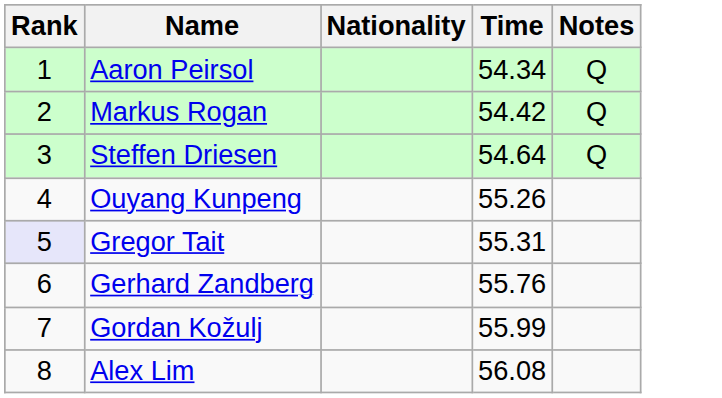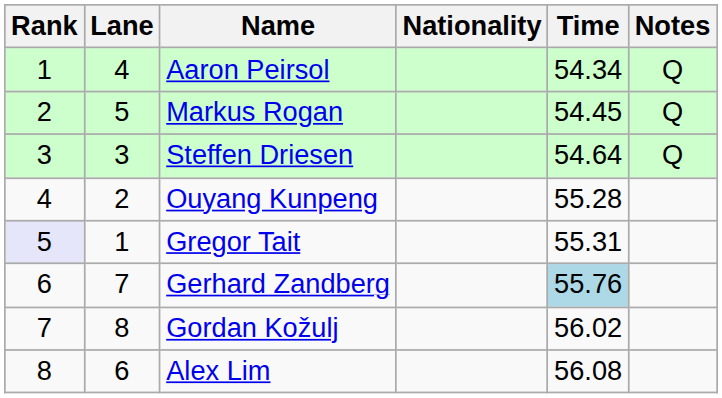 <table class="wikitable sortable" style="text-align:center">
 <tr>
 <th>Rank</th>
+<th>Lane</th>
 <th>Name</th>
 <th>Nationality</th>
 <th>Time</th>
 <th>Notes</th>
 </tr>
 <tr bgcolor=#ccffcc>
 <td>1</td>
+<td>4</td>
 <td align=left><a href='#'>Aaron Peirsol</a></td>
 <td align=left></td>
 <td>54.34</td>
 <td>Q</td>
 </tr>
 <tr bgcolor=#ccffcc>
 <td>2</td>
+<td>5</td>
 <td align=left><a href='#'>Markus Rogan</a></td>
 <td align=left></td>
-<td>54.42</td>
+<td>54.45</td>
 <td>Q</td>
 </tr>
 <tr bgcolor=#ccffcc>
+<td>3</td>
 <td>3</td>
 <td align=left><a href='#'>Steffen Driesen</a></td>
 <td align=left></td>
 <td>54.64</td>
 <td>Q</td>
 </tr>
 <tr>
 <td>4</td>
+<td>2</td>
 <td align=left><a href='#'>Ouyang Kunpeng</a></td>
 <td align=left></td>
-<td>55.26</td>
+<td>55.28</td>
 <td></td>
 </tr>
 <tr>
 <td style="background: lavender;">5</td>
+<td>1</td>
 <td align=left><a href='#'>Gregor Tait</a></td>
 <td align=left></td>
 <td>55.31</td>
 <td></td>
 </tr>
 <tr>
 <td>6</td>
+<td>7</td>
 <td align=left><a href='#'>Gerhard Zandberg</a></td>
 <td align=left></td>
-<td>55.76</td>
+<td style="background: lightblue;">55.76</td>
 <td></td>
 </tr>
 <tr>
 <td>7</td>
+<td>8</td>
 <td align=left><a href='#'>Gordan Kožulj</a></td>
 <td align=left></td>
-<td>55.99</td>
+<td>56.02</td>
 <td></td>
 </tr>
 <tr>
 <td>8</td>
+<td>6</td>
 <td align=left><a href='#'>Alex Lim</a></td>
 <td align=left></td>
 <td>56.08</td>
 <td></td>
 </tr>
 </table>
